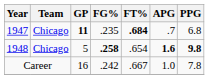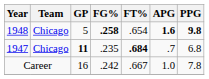 <table class="wikitable sortable" style="font-size:95%; text-align:right;">
 <tr>
 <th>Year</th>
 <th>Team</th>
 <th>GP</th>
 <th>FG%</th>
 <th>FT%</th>
 <th>APG</th>
 <th>PPG</th>
 </tr>
 <tr>
+<td style="text-align:left;"><a href='#'>1948</a></td>
+<td style="text-align:left;"><a href='#'>Chicago</a></td>
+<td>5</td>
+<td><strong>.258</strong></td>
+<td>.654</td>
+<td><strong>1.6</strong></td>
+<td><strong>9.8</strong></td>
+</tr>
+<tr>
 <td style="text-align:left;"><a href='#'>1947</a></td>
 <td style="text-align:left;"><a href='#'>Chicago</a></td>
 <td><strong>11</strong></td>
 <td>.235</td>
 <td><strong>.684</strong></td>
 <td>.7</td>
 <td>6.8</td>
-</tr>
-<tr>
-<td style="text-align:left;"><a href='#'>1948</a></td>
-<td style="text-align:left;"><a href='#'>Chicago</a></td>
-<td>5</td>
-<td><strong>.258</strong></td>
-<td>.654</td>
-<td><strong>1.6</strong></td>
-<td><strong>9.8</strong></td>
 </tr>
 <tr>
 <td style="text-align:center;" colspan="2">Career</td>
 <td>16</td>
 <td>.242</td>
 <td>.667</td>
 <td>1.0</td>
 <td>7.8</td>
 </tr>
 <tr>
 </tr>
 </table>
